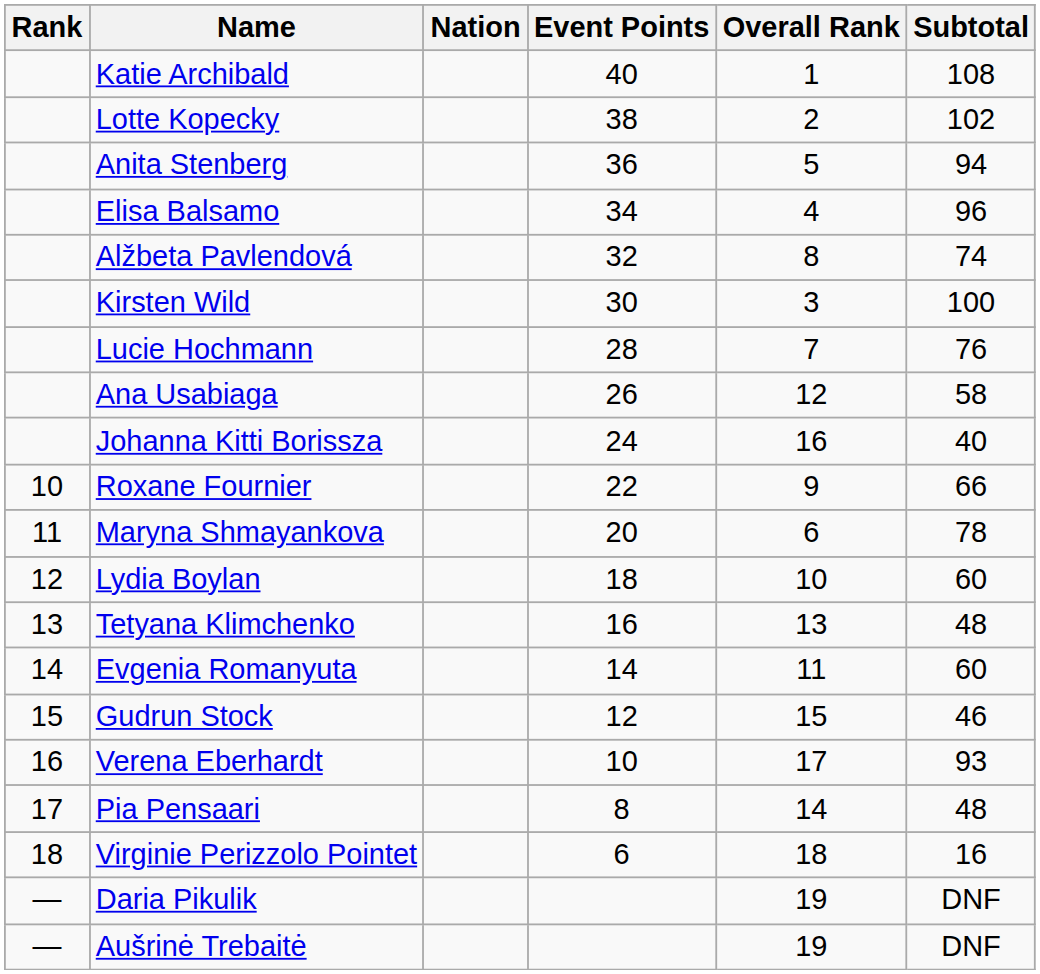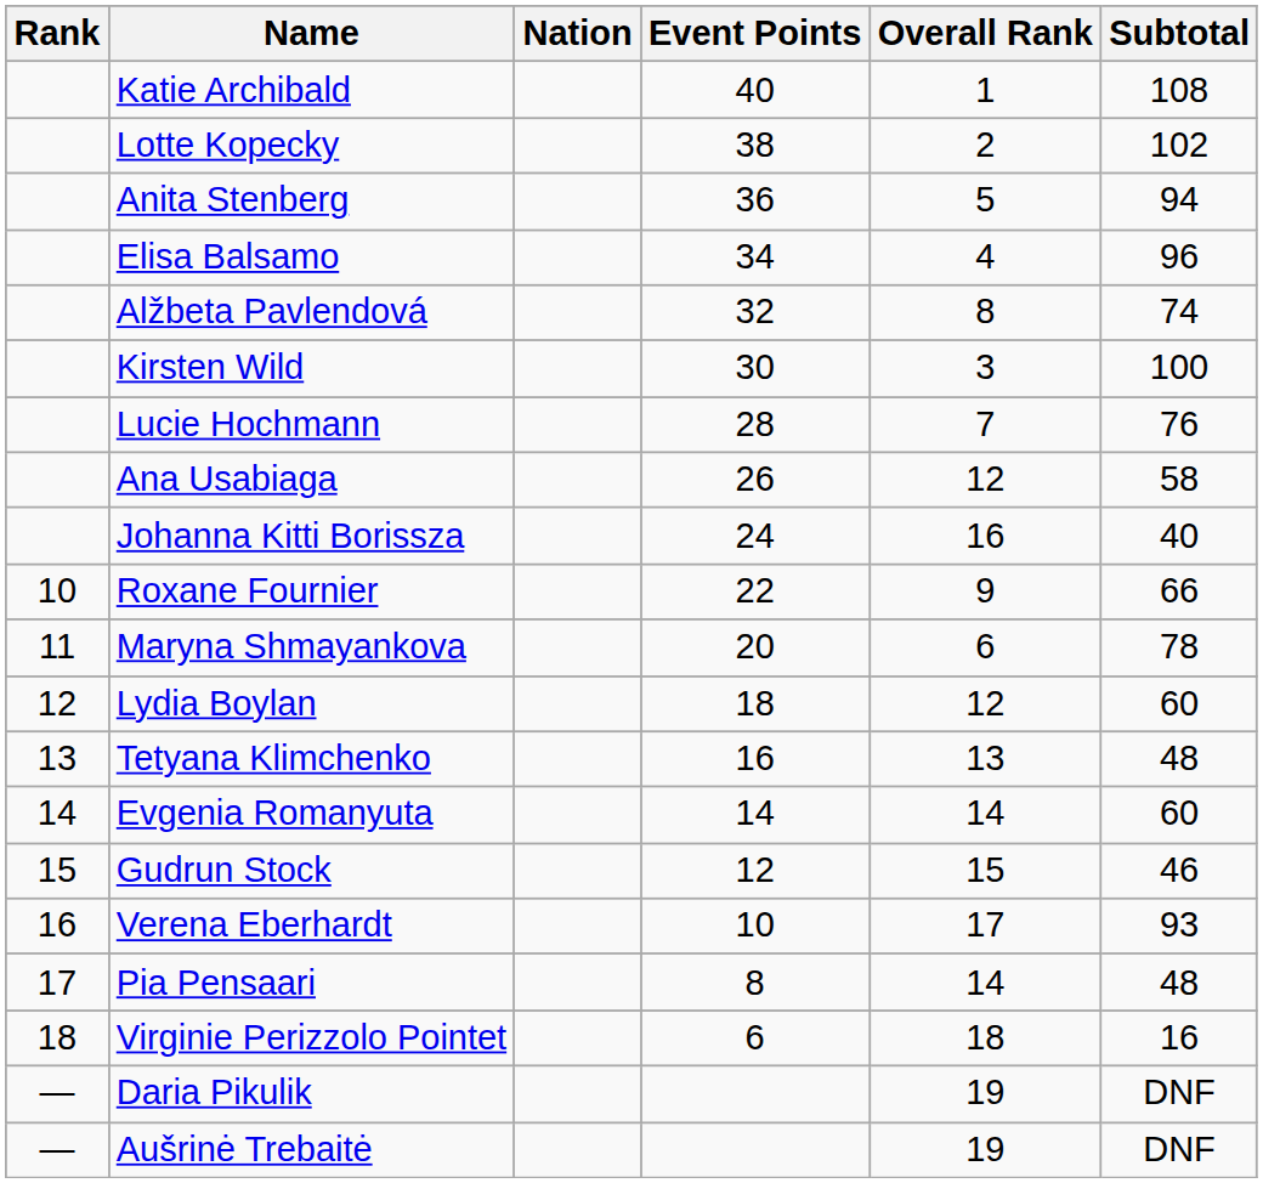 <table class="wikitable sortable" style="text-align:center">
 <tr>
 <th>Rank</th>
 <th>Name</th>
 <th>Nation</th>
 <th>Event Points</th>
 <th>Overall Rank</th>
 <th>Subtotal</th>
 </tr>
 <tr>
 <td></td>
 <td align=left><a href='#'>Katie Archibald</a></td>
 <td align=left></td>
 <td>40</td>
 <td>1</td>
 <td>108</td>
 </tr>
 <tr>
 <td></td>
 <td align=left><a href='#'>Lotte Kopecky</a></td>
 <td align=left></td>
 <td>38</td>
 <td>2</td>
 <td>102</td>
 </tr>
 <tr>
 <td></td>
 <td align=left><a href='#'>Anita Stenberg</a></td>
 <td align=left></td>
 <td>36</td>
 <td>5</td>
 <td>94</td>
 </tr>
 <tr>
 <td></td>
 <td align=left><a href='#'>Elisa Balsamo</a></td>
 <td align=left></td>
 <td>34</td>
 <td>4</td>
 <td>96</td>
 </tr>
 <tr>
 <td></td>
 <td align=left><a href='#'>Alžbeta Pavlendová</a></td>
 <td align=left></td>
 <td>32</td>
 <td>8</td>
 <td>74</td>
 </tr>
 <tr>
 <td></td>
 <td align=left><a href='#'>Kirsten Wild</a></td>
 <td align=left></td>
 <td>30</td>
 <td>3</td>
 <td>100</td>
 </tr>
 <tr>
 <td></td>
 <td align=left><a href='#'>Lucie Hochmann</a></td>
 <td align=left></td>
 <td>28</td>
 <td>7</td>
 <td>76</td>
 </tr>
 <tr>
 <td></td>
 <td align=left><a href='#'>Ana Usabiaga</a></td>
 <td align=left></td>
 <td>26</td>
 <td>12</td>
 <td>58</td>
 </tr>
 <tr>
 <td></td>
 <td align=left><a href='#'>Johanna Kitti Borissza</a></td>
 <td align=left></td>
 <td>24</td>
 <td>16</td>
 <td>40</td>
 </tr>
 <tr>
 <td>10</td>
 <td align=left><a href='#'>Roxane Fournier</a></td>
 <td align=left></td>
 <td>22</td>
 <td>9</td>
 <td>66</td>
 </tr>
 <tr>
 <td>11</td>
 <td align=left><a href='#'>Maryna Shmayankova</a></td>
 <td align=left></td>
 <td>20</td>
 <td>6</td>
 <td>78</td>
 </tr>
 <tr>
 <td>12</td>
 <td align=left><a href='#'>Lydia Boylan</a></td>
 <td align=left></td>
 <td>18</td>
-<td>10</td>
+<td>12</td>
 <td>60</td>
 </tr>
 <tr>
 <td>13</td>
 <td align=left><a href='#'>Tetyana Klimchenko</a></td>
 <td align=left></td>
 <td>16</td>
 <td>13</td>
 <td>48</td>
 </tr>
 <tr>
 <td>14</td>
 <td align=left><a href='#'>Evgenia Romanyuta</a></td>
 <td align=left></td>
 <td>14</td>
-<td>11</td>
+<td>14</td>
 <td>60</td>
 </tr>
 <tr>
 <td>15</td>
 <td align=left><a href='#'>Gudrun Stock</a></td>
 <td align=left></td>
 <td>12</td>
 <td>15</td>
 <td>46</td>
 </tr>
 <tr>
 <td>16</td>
 <td align=left><a href='#'>Verena Eberhardt</a></td>
 <td align=left></td>
 <td>10</td>
 <td>17</td>
 <td>93</td>
 </tr>
 <tr>
 <td>17</td>
 <td align=left><a href='#'>Pia Pensaari</a></td>
 <td align=left></td>
 <td>8</td>
 <td>14</td>
 <td>48</td>
 </tr>
 <tr>
 <td>18</td>
 <td align=left><a href='#'>Virginie Perizzolo Pointet</a></td>
 <td align=left></td>
 <td>6</td>
 <td>18</td>
 <td>16</td>
 </tr>
 <tr>
 <td>—</td>
 <td align=left><a href='#'>Daria Pikulik</a></td>
 <td align=left></td>
 <td></td>
 <td>19</td>
 <td>DNF</td>
 </tr>
 <tr>
 <td>—</td>
 <td align=left><a href='#'>Aušrinė Trebaitė</a></td>
 <td align=left></td>
 <td></td>
 <td>19</td>
 <td>DNF</td>
 </tr>
 </table>
